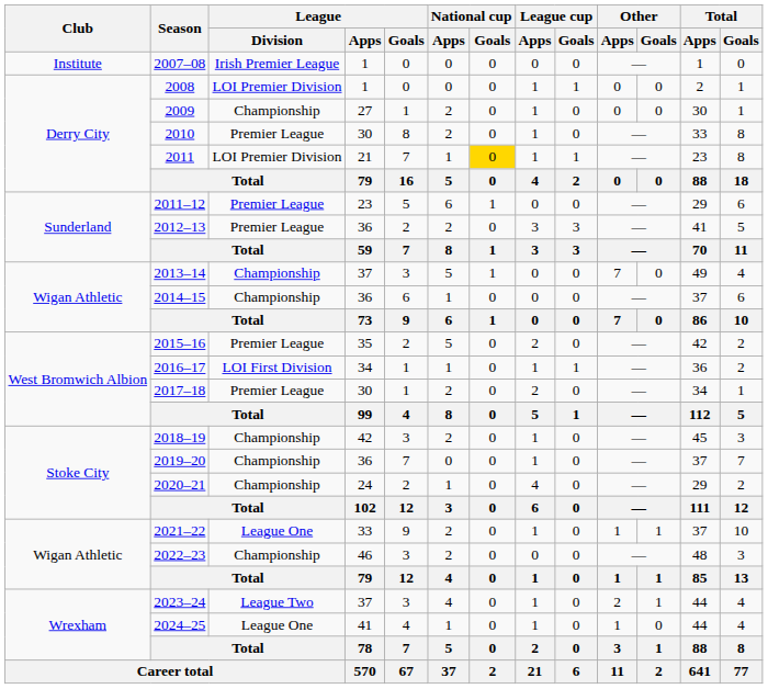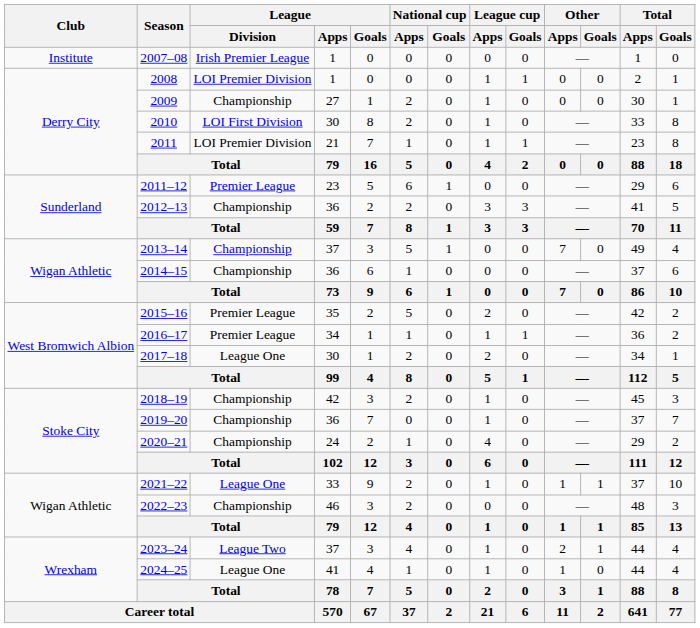 <table class="wikitable" style="text-align: center;">
 <tr>
 <th rowspan="2">Club</th>
 <th rowspan="2">Season</th>
 <th colspan="3">League</th>
 <th colspan="2">National cup</th>
 <th colspan="2">League cup</th>
 <th colspan="2">Other</th>
 <th colspan="2">Total</th>
 </tr>
 <tr>
 <th>Division</th>
 <th>Apps</th>
 <th>Goals</th>
 <th>Apps</th>
 <th>Goals</th>
 <th>Apps</th>
 <th>Goals</th>
 <th>Apps</th>
 <th>Goals</th>
 <th>Apps</th>
 <th>Goals</th>
 </tr>
 <tr>
 <td><a href='#'>Institute</a></td>
 <td><a href='#'>2007–08</a></td>
 <td><a href='#'>Irish Premier League</a></td>
 <td>1</td>
 <td>0</td>
 <td>0</td>
 <td>0</td>
 <td>0</td>
 <td>0</td>
 <td colspan="2">—</td>
 <td>1</td>
 <td>0</td>
 </tr>
 <tr>
 <td rowspan="5"><a href='#'>Derry City</a></td>
 <td><a href='#'>2008</a></td>
 <td><a href='#'>LOI Premier Division</a></td>
 <td>1</td>
 <td>0</td>
 <td>0</td>
 <td>0</td>
 <td>1</td>
 <td>1</td>
 <td>0</td>
 <td>0</td>
 <td>2</td>
 <td>1</td>
 </tr>
 <tr>
 <td><a href='#'>2009</a></td>
 <td>Championship</td>
 <td>27</td>
 <td>1</td>
 <td>2</td>
 <td>0</td>
 <td>1</td>
 <td>0</td>
 <td>0</td>
 <td>0</td>
 <td>30</td>
 <td>1</td>
 </tr>
 <tr>
 <td><a href='#'>2010</a></td>
-<td>Premier League</td>
+<td><a href='#'>LOI First Division</a></td>
 <td>30</td>
 <td>8</td>
 <td>2</td>
 <td>0</td>
 <td>1</td>
 <td>0</td>
 <td colspan="2">—</td>
 <td>33</td>
 <td>8</td>
 </tr>
 <tr>
 <td><a href='#'>2011</a></td>
 <td>LOI Premier Division</td>
 <td>21</td>
 <td>7</td>
 <td>1</td>
-<td style="background: gold;">0</td>
+<td>0</td>
 <td>1</td>
 <td>1</td>
 <td colspan="2">—</td>
 <td>23</td>
 <td>8</td>
 </tr>
 <tr>
 <th colspan="2">Total</th>
 <th>79</th>
 <th>16</th>
 <th>5</th>
 <th>0</th>
 <th>4</th>
 <th>2</th>
 <th>0</th>
 <th>0</th>
 <th>88</th>
 <th>18</th>
 </tr>
 <tr>
 <td rowspan="3"><a href='#'>Sunderland</a></td>
 <td><a href='#'>2011–12</a></td>
 <td><a href='#'>Premier League</a></td>
 <td>23</td>
 <td>5</td>
 <td>6</td>
 <td>1</td>
 <td>0</td>
 <td>0</td>
 <td colspan="2">—</td>
 <td>29</td>
 <td>6</td>
 </tr>
 <tr>
 <td><a href='#'>2012–13</a></td>
-<td>Premier League</td>
+<td>Championship</td>
 <td>36</td>
 <td>2</td>
 <td>2</td>
 <td>0</td>
 <td>3</td>
 <td>3</td>
 <td colspan="2">—</td>
 <td>41</td>
 <td>5</td>
 </tr>
 <tr>
 <th colspan="2">Total</th>
 <th>59</th>
 <th>7</th>
 <th>8</th>
 <th>1</th>
 <th>3</th>
 <th>3</th>
 <th colspan="2">—</th>
 <th>70</th>
 <th>11</th>
 </tr>
 <tr>
 <td rowspan="3"><a href='#'>Wigan Athletic</a></td>
 <td><a href='#'>2013–14</a></td>
 <td><a href='#'>Championship</a></td>
 <td>37</td>
 <td>3</td>
 <td>5</td>
 <td>1</td>
 <td>0</td>
 <td>0</td>
 <td>7</td>
 <td>0</td>
 <td>49</td>
 <td>4</td>
 </tr>
 <tr>
 <td><a href='#'>2014–15</a></td>
 <td>Championship</td>
 <td>36</td>
 <td>6</td>
 <td>1</td>
 <td>0</td>
 <td>0</td>
 <td>0</td>
 <td colspan="2">—</td>
 <td>37</td>
 <td>6</td>
 </tr>
 <tr>
 <th colspan="2">Total</th>
 <th>73</th>
 <th>9</th>
 <th>6</th>
 <th>1</th>
 <th>0</th>
 <th>0</th>
 <th>7</th>
 <th>0</th>
 <th>86</th>
 <th>10</th>
 </tr>
 <tr>
 <td rowspan="4"><a href='#'>West Bromwich Albion</a></td>
 <td><a href='#'>2015–16</a></td>
 <td>Premier League</td>
 <td>35</td>
 <td>2</td>
 <td>5</td>
 <td>0</td>
 <td>2</td>
 <td>0</td>
 <td colspan="2">—</td>
 <td>42</td>
 <td>2</td>
 </tr>
 <tr>
 <td><a href='#'>2016–17</a></td>
-<td><a href='#'>LOI First Division</a></td>
+<td>Premier League</td>
 <td>34</td>
 <td>1</td>
 <td>1</td>
 <td>0</td>
 <td>1</td>
 <td>1</td>
 <td colspan="2">—</td>
 <td>36</td>
 <td>2</td>
 </tr>
 <tr>
 <td><a href='#'>2017–18</a></td>
-<td>Premier League</td>
+<td>League One</td>
 <td>30</td>
 <td>1</td>
 <td>2</td>
 <td>0</td>
 <td>2</td>
 <td>0</td>
 <td colspan="2">—</td>
 <td>34</td>
 <td>1</td>
 </tr>
 <tr>
 <th colspan="2">Total</th>
 <th>99</th>
 <th>4</th>
 <th>8</th>
 <th>0</th>
 <th>5</th>
 <th>1</th>
 <th colspan="2">—</th>
 <th>112</th>
 <th>5</th>
 </tr>
 <tr>
 <td rowspan="4"><a href='#'>Stoke City</a></td>
 <td><a href='#'>2018–19</a></td>
 <td>Championship</td>
 <td>42</td>
 <td>3</td>
 <td>2</td>
 <td>0</td>
 <td>1</td>
 <td>0</td>
 <td colspan="2">—</td>
 <td>45</td>
 <td>3</td>
 </tr>
 <tr>
 <td><a href='#'>2019–20</a></td>
 <td>Championship</td>
 <td>36</td>
 <td>7</td>
 <td>0</td>
 <td>0</td>
 <td>1</td>
 <td>0</td>
 <td colspan="2">—</td>
 <td>37</td>
 <td>7</td>
 </tr>
 <tr>
 <td><a href='#'>2020–21</a></td>
 <td>Championship</td>
 <td>24</td>
 <td>2</td>
 <td>1</td>
 <td>0</td>
 <td>4</td>
 <td>0</td>
 <td colspan="2">—</td>
 <td>29</td>
 <td>2</td>
 </tr>
 <tr>
 <th colspan="2">Total</th>
 <th>102</th>
 <th>12</th>
 <th>3</th>
 <th>0</th>
 <th>6</th>
 <th>0</th>
 <th colspan="2">—</th>
 <th>111</th>
 <th>12</th>
 </tr>
 <tr>
 <td rowspan="3">Wigan Athletic</td>
 <td><a href='#'>2021–22</a></td>
 <td><a href='#'>League One</a></td>
 <td>33</td>
 <td>9</td>
 <td>2</td>
 <td>0</td>
 <td>1</td>
 <td>0</td>
 <td>1</td>
 <td>1</td>
 <td>37</td>
 <td>10</td>
 </tr>
 <tr>
 <td><a href='#'>2022–23</a></td>
 <td>Championship</td>
 <td>46</td>
 <td>3</td>
 <td>2</td>
 <td>0</td>
 <td>0</td>
 <td>0</td>
 <td colspan="2">—</td>
 <td>48</td>
 <td>3</td>
 </tr>
 <tr>
 <th colspan="2">Total</th>
 <th>79</th>
 <th>12</th>
 <th>4</th>
 <th>0</th>
 <th>1</th>
 <th>0</th>
 <th>1</th>
 <th>1</th>
 <th>85</th>
 <th>13</th>
 </tr>
 <tr>
 <td rowspan="3"><a href='#'>Wrexham</a></td>
 <td><a href='#'>2023–24</a></td>
 <td><a href='#'>League Two</a></td>
 <td>37</td>
 <td>3</td>
 <td>4</td>
 <td>0</td>
 <td>1</td>
 <td>0</td>
 <td>2</td>
 <td>1</td>
 <td>44</td>
 <td>4</td>
 </tr>
 <tr>
 <td><a href='#'>2024–25</a></td>
 <td>League One</td>
 <td>41</td>
 <td>4</td>
 <td>1</td>
 <td>0</td>
 <td>1</td>
 <td>0</td>
 <td>1</td>
 <td>0</td>
 <td>44</td>
 <td>4</td>
 </tr>
 <tr>
 <th colspan="2">Total</th>
 <th>78</th>
 <th>7</th>
 <th>5</th>
 <th>0</th>
 <th>2</th>
 <th>0</th>
 <th>3</th>
 <th>1</th>
 <th>88</th>
 <th>8</th>
 </tr>
 <tr>
 <th colspan="3">Career total</th>
 <th>570</th>
 <th>67</th>
 <th>37</th>
 <th>2</th>
 <th>21</th>
 <th>6</th>
 <th>11</th>
 <th>2</th>
 <th>641</th>
 <th>77</th>
 </tr>
 </table>
